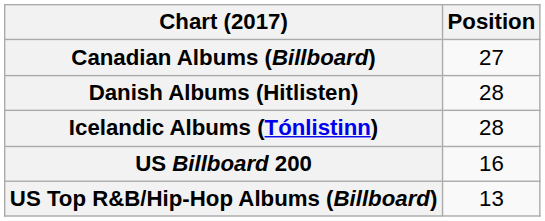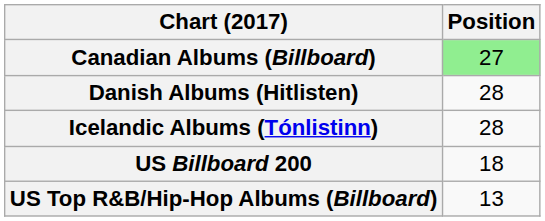 <table class="wikitable sortable plainrowheaders" style="text-align:center">
 <tr>
 <th scope="col">Chart (2017)</th>
 <th scope="col">Position</th>
 </tr>
 <tr>
 <th scope="row">Canadian Albums (<em>Billboard</em>)</th>
-<td>27</td>
+<td style="background: lightgreen;">27</td>
 </tr>
 <tr>
 <th scope="row">Danish Albums (Hitlisten)</th>
 <td>28</td>
 </tr>
 <tr>
 <th scope="row">Icelandic Albums (<a href='#'>Tónlistinn</a>)</th>
 <td>28</td>
 </tr>
 <tr>
 <th scope="row">US <em>Billboard</em> 200</th>
-<td>16</td>
+<td>18</td>
 </tr>
 <tr>
 <th scope="row">US Top R&B/Hip-Hop Albums (<em>Billboard</em>)</th>
 <td>13</td>
 </tr>
 </table>
